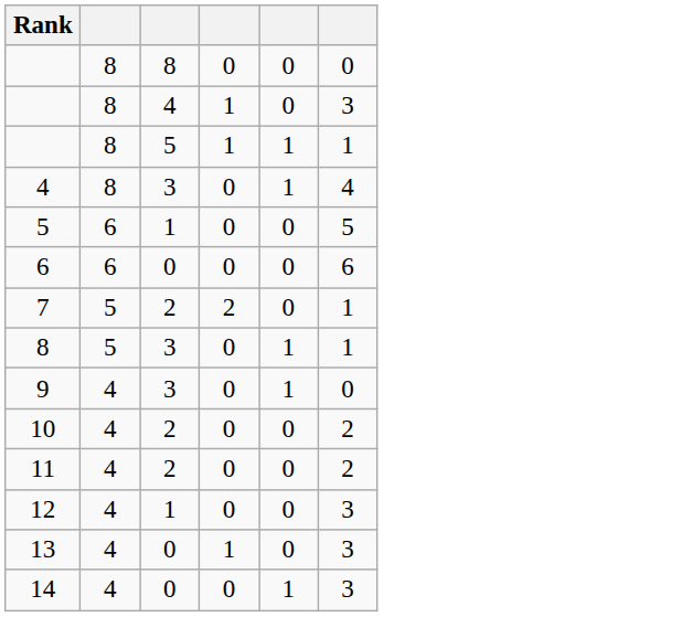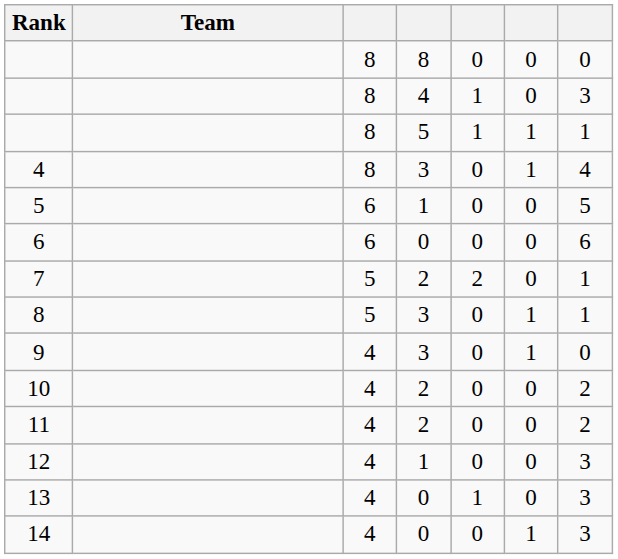 <table class="wikitable" style="text-align: center;">
 <tr>
 <th width=40>Rank</th>
+<th width=180>Team</th>
 <th width=30></th>
 <th width=30></th>
 <th width=30></th>
 <th width=30></th>
 <th width=30></th>
 </tr>
 <tr>
 <td></td>
+<td align="left"></td>
 <td>8</td>
 <td>8</td>
 <td>0</td>
 <td>0</td>
 <td>0</td>
 </tr>
 <tr>
 <td></td>
+<td align="left"></td>
 <td>8</td>
 <td>4</td>
 <td>1</td>
 <td>0</td>
 <td>3</td>
 </tr>
 <tr>
 <td></td>
+<td align="left"></td>
 <td>8</td>
 <td>5</td>
 <td>1</td>
 <td>1</td>
 <td>1</td>
 </tr>
 <tr>
 <td>4</td>
+<td align="left"></td>
 <td>8</td>
 <td>3</td>
 <td>0</td>
 <td>1</td>
 <td>4</td>
 </tr>
 <tr>
 <td>5</td>
+<td align="left"></td>
 <td>6</td>
 <td>1</td>
 <td>0</td>
 <td>0</td>
 <td>5</td>
 </tr>
 <tr>
 <td>6</td>
+<td align="left"></td>
 <td>6</td>
 <td>0</td>
 <td>0</td>
 <td>0</td>
 <td>6</td>
 </tr>
 <tr>
 <td>7</td>
+<td align="left"></td>
 <td>5</td>
 <td>2</td>
 <td>2</td>
 <td>0</td>
 <td>1</td>
 </tr>
 <tr>
 <td>8</td>
+<td align="left"></td>
 <td>5</td>
 <td>3</td>
 <td>0</td>
 <td>1</td>
 <td>1</td>
 </tr>
 <tr>
 <td>9</td>
+<td align="left"></td>
 <td>4</td>
 <td>3</td>
 <td>0</td>
 <td>1</td>
 <td>0</td>
 </tr>
 <tr>
 <td>10</td>
+<td align="left"></td>
 <td>4</td>
 <td>2</td>
 <td>0</td>
 <td>0</td>
 <td>2</td>
 </tr>
 <tr>
 <td>11</td>
+<td align="left"></td>
 <td>4</td>
 <td>2</td>
 <td>0</td>
 <td>0</td>
 <td>2</td>
 </tr>
 <tr>
 <td>12</td>
+<td align="left"></td>
 <td>4</td>
 <td>1</td>
 <td>0</td>
 <td>0</td>
 <td>3</td>
 </tr>
 <tr>
 <td>13</td>
+<td align="left"></td>
 <td>4</td>
 <td>0</td>
 <td>1</td>
 <td>0</td>
 <td>3</td>
 </tr>
 <tr>
 <td>14</td>
+<td align="left"></td>
 <td>4</td>
 <td>0</td>
 <td>0</td>
 <td>1</td>
 <td>3</td>
 </tr>
 </table>
